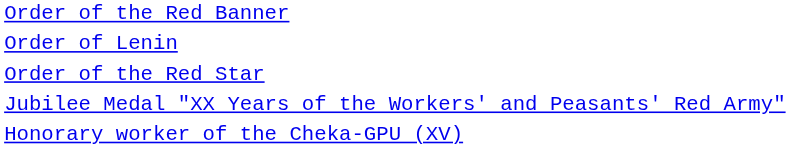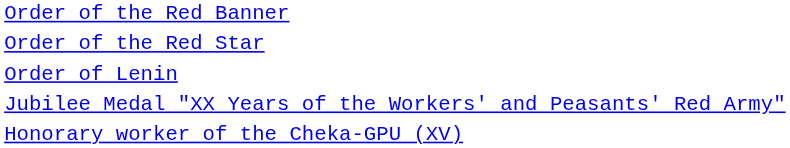 <table>
 <tr>
 <td></td>
 <td><a href='#'>Order of the Red Banner</a></td>
 </tr>
 <tr>
 <td></td>
-<td><a href='#'>Order of Lenin</a></td>
+<td><a href='#'>Order of the Red Star</a></td>
 </tr>
 <tr>
 <td></td>
-<td><a href='#'>Order of the Red Star</a></td>
+<td><a href='#'>Order of Lenin</a></td>
 </tr>
 <tr>
 <td></td>
 <td><a href='#'>Jubilee Medal "XX Years of the Workers' and Peasants' Red Army"</a></td>
 </tr>
 <tr>
 <td></td>
 <td><a href='#'>Honorary worker of the Cheka-GPU (XV)</a></td>
 </tr>
 <tr>
 </tr>
 </table>
